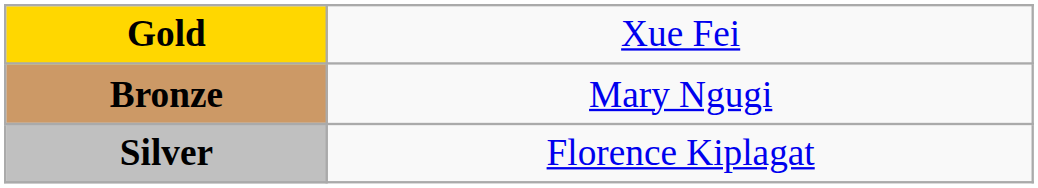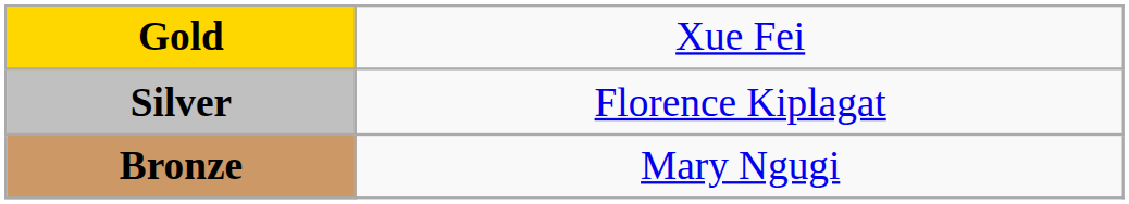 <table class="wikitable" style="text-align:center; " width="35%">
 <tr>
 <td bgcolor="gold"><strong>Gold</strong></td>
 <td><a href='#'>Xue Fei</a><br>  <small><em></em></small></td>
 </tr>
 <tr>
+<td bgcolor="silver"><strong>Silver</strong></td>
+<td><a href='#'>Florence Kiplagat</a><br>  <small><em></em></small></td>
+</tr>
+<tr>
 <td bgcolor="CC9966"><strong>Bronze</strong></td>
 <td><a href='#'>Mary Ngugi</a><br>  <small><em></em></small></td>
 </tr>
-<tr>
-<td bgcolor="silver"><strong>Silver</strong></td>
-<td><a href='#'>Florence Kiplagat</a><br>  <small><em></em></small></td>
-</tr>
 </table>
